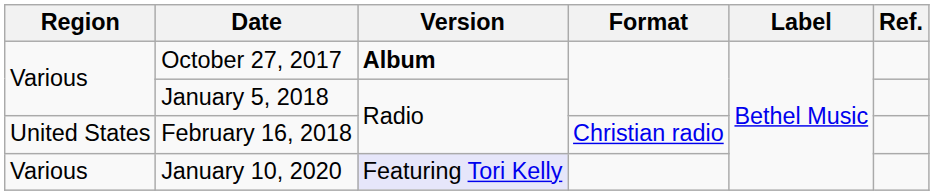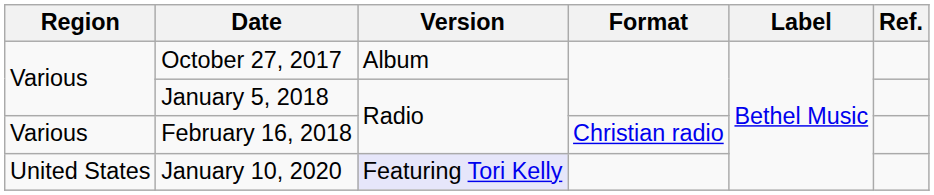 <table class="wikitable plainrowheaders">
 <tr>
 <th scope="col">Region</th>
 <th scope="col">Date</th>
 <th scope="col">Version</th>
 <th scope="col">Format</th>
 <th scope="col">Label</th>
 <th scope="col">Ref.</th>
 </tr>
 <tr>
 <td rowspan="2">Various</td>
 <td>October 27, 2017</td>
-<td><strong>Album</strong></td>
+<td>Album</td>
 <td rowspan="2"></td>
 <td rowspan="4"><a href='#'>Bethel Music</a></td>
 <td></td>
 </tr>
 <tr>
 <td>January 5, 2018</td>
 <td rowspan="2">Radio</td>
 <td></td>
 </tr>
 <tr>
-<td>United States</td>
+<td>Various</td>
 <td>February 16, 2018</td>
 <td><a href='#'>Christian radio</a></td>
 <td></td>
 </tr>
 <tr>
-<td>Various</td>
+<td>United States</td>
 <td>January 10, 2020</td>
 <td style="background: lavender;">Featuring <a href='#'>Tori Kelly</a></td>
 <td></td>
 <td></td>
 </tr>
 </table>
